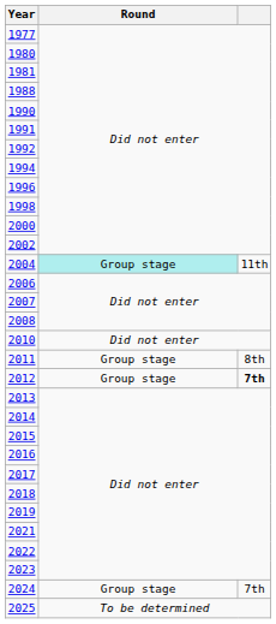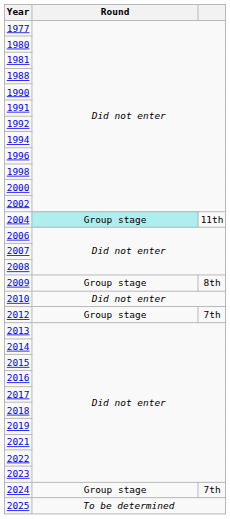 <table class="wikitable" style="text-align: center; font-size:90%">
 <tr>
 <th>Year</th>
 <th style="width:200px">Round</th>
 <th></th>
 </tr>
 <tr>
 <td><a href='#'>1977</a></td>
 <td colspan="2" rowspan="12"><em>Did not enter</em></td>
 </tr>
 <tr>
 <td><a href='#'>1980</a></td>
 </tr>
 <tr>
 <td><a href='#'>1981</a></td>
 </tr>
 <tr>
 <td><a href='#'>1988</a></td>
 </tr>
 <tr>
 <td><a href='#'>1990</a></td>
 </tr>
 <tr>
 <td><a href='#'>1991</a></td>
 </tr>
 <tr>
 <td><a href='#'>1992</a></td>
 </tr>
 <tr>
 <td><a href='#'>1994</a></td>
 </tr>
 <tr>
 <td><a href='#'>1996</a></td>
 </tr>
 <tr>
 <td><a href='#'>1998</a></td>
 </tr>
 <tr>
 <td><a href='#'>2000</a></td>
 </tr>
 <tr>
 <td><a href='#'>2002</a></td>
 </tr>
 <tr>
 <td><a href='#'>2004</a></td>
 <td style="background: paleturquoise;">Group stage</td>
 <td>11th</td>
 </tr>
 <tr>
 <td><a href='#'>2006</a></td>
 <td colspan="2" rowspan="3"><em>Did not enter</em></td>
 </tr>
 <tr>
 <td><a href='#'>2007</a></td>
 </tr>
 <tr>
 <td><a href='#'>2008</a></td>
 </tr>
 <tr>
+<td><a href='#'>2009</a></td>
+<td>Group stage</td>
+<td>8th</td>
+</tr>
+<tr>
 <td><a href='#'>2010</a></td>
 <td colspan="2"><em>Did not enter</em></td>
 </tr>
 <tr>
-<td><a href='#'>2011</a></td>
-<td>Group stage</td>
-<td>8th</td>
-</tr>
-<tr>
 <td><a href='#'>2012</a></td>
 <td>Group stage</td>
-<td><strong>7th</strong></td>
+<td>7th</td>
 </tr>
 <tr>
 <td><a href='#'>2013</a></td>
 <td colspan="2" rowspan="10"><em>Did not enter</em></td>
 </tr>
 <tr>
 <td><a href='#'>2014</a></td>
 </tr>
 <tr>
 <td><a href='#'>2015</a></td>
 </tr>
 <tr>
 <td><a href='#'>2016</a></td>
 </tr>
 <tr>
 <td><a href='#'>2017</a></td>
 </tr>
 <tr>
 <td><a href='#'>2018</a></td>
 </tr>
 <tr>
 <td><a href='#'>2019</a></td>
 </tr>
 <tr>
 <td><a href='#'>2021</a></td>
 </tr>
 <tr>
 <td><a href='#'>2022</a></td>
 </tr>
 <tr>
 <td><a href='#'>2023</a></td>
 </tr>
 <tr>
 <td><a href='#'>2024</a></td>
 <td>Group stage</td>
 <td>7th</td>
 </tr>
 <tr>
 <td><a href='#'>2025</a></td>
 <td colspan="2"><em>To be determined</em></td>
 </tr>
 </table>
